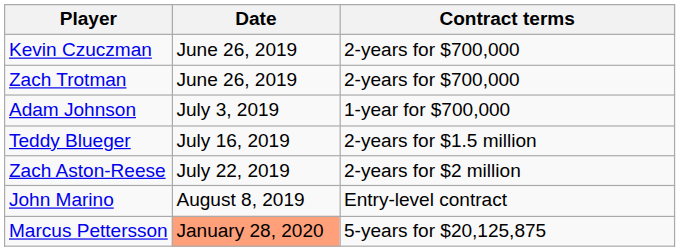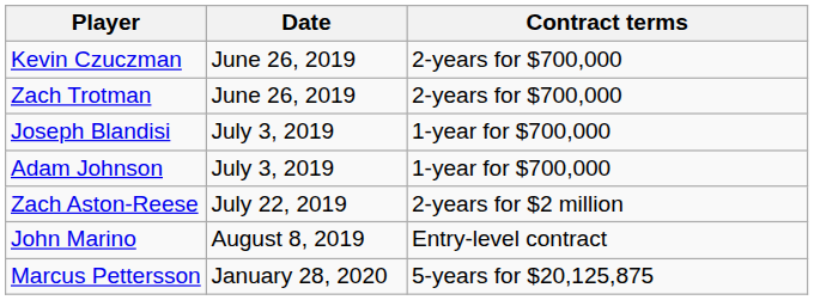 <table class="wikitable">
 <tr style="text-align:center; background:#ddd;">
 <th style="width:25%;">Player</th>
 <th style="width:25%;">Date</th>
 <th style="width:50%;">Contract terms</th>
 </tr>
 <tr>
 <td><a href='#'>Kevin Czuczman</a></td>
 <td>June 26, 2019</td>
 <td>2-years for $700,000</td>
 </tr>
 <tr>
 <td><a href='#'>Zach Trotman</a></td>
 <td>June 26, 2019</td>
 <td>2-years for $700,000</td>
 </tr>
 <tr>
-<td><a href='#'>Adam Johnson</a></td>
+<td><a href='#'>Joseph Blandisi</a></td>
 <td>July 3, 2019</td>
 <td>1-year for $700,000</td>
 </tr>
 <tr>
-<td><a href='#'>Teddy Blueger</a></td>
-<td>July 16, 2019</td>
-<td>2-years for $1.5 million</td>
+<td><a href='#'>Adam Johnson</a></td>
+<td>July 3, 2019</td>
+<td>1-year for $700,000</td>
 </tr>
 <tr>
 <td><a href='#'>Zach Aston-Reese</a></td>
 <td>July 22, 2019</td>
 <td>2-years for $2 million</td>
 </tr>
 <tr>
 <td><a href='#'>John Marino</a></td>
 <td>August 8, 2019</td>
 <td>Entry-level contract</td>
 </tr>
 <tr>
 <td><a href='#'>Marcus Pettersson</a></td>
-<td style="background: lightsalmon;">January 28, 2020</td>
+<td>January 28, 2020</td>
 <td>5-years for $20,125,875</td>
 </tr>
 </table>
